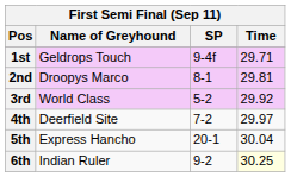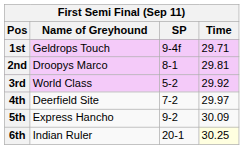 <table class="wikitable">
 <tr>
 <th colspan="6">First Semi Final (Sep 11)</th>
 </tr>
 <tr>
 <th width=30>Pos</th>
 <th width=180>Name of Greyhound</th>
 <th width=50>SP</th>
 <th width=50>Time</th>
 </tr>
 <tr style="background: #f4caf9;">
 <th>1st</th>
 <td>Geldrops Touch</td>
 <td>9-4f</td>
 <td>29.71</td>
 </tr>
 <tr style="background: #f4caf9;">
 <th>2nd</th>
 <td>Droopys Marco</td>
 <td>8-1</td>
 <td>29.81</td>
 </tr>
 <tr style="background: #f4caf9;">
 <th>3rd</th>
 <td>World Class</td>
 <td>5-2</td>
 <td>29.92</td>
 </tr>
 <tr>
 <th>4th</th>
 <td>Deerfield Site</td>
 <td>7-2</td>
 <td>29.97</td>
 </tr>
 <tr>
 <th>5th</th>
 <td>Express Hancho</td>
-<td>20-1</td>
-<td>30.04</td>
+<td>9-2</td>
+<td>30.09</td>
 </tr>
 <tr>
 <th>6th</th>
 <td>Indian Ruler</td>
-<td>9-2</td>
+<td>20-1</td>
 <td style="background: lightyellow;">30.25</td>
 </tr>
 </table>
